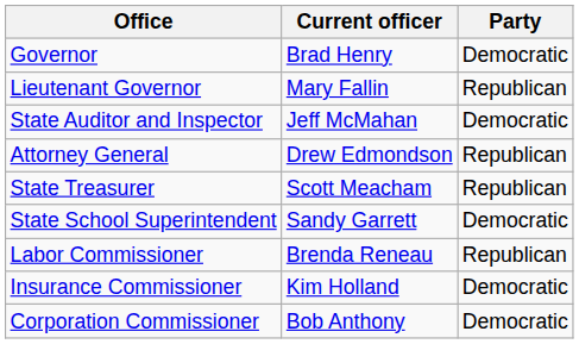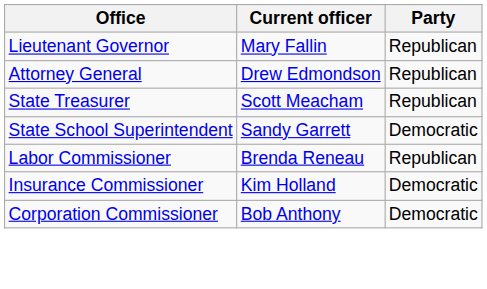 <table class=wikitable>
 <tr>
 <th>Office</th>
 <th>Current officer</th>
 <th>Party</th>
 </tr>
 <tr>
-<td><a href='#'>Governor</a></td>
-<td><a href='#'>Brad Henry</a></td>
-<td>Democratic</td>
-</tr>
-<tr>
 <td><a href='#'>Lieutenant Governor</a></td>
 <td><a href='#'>Mary Fallin</a></td>
 <td>Republican</td>
-</tr>
-<tr>
-<td><a href='#'>State Auditor and Inspector</a></td>
-<td><a href='#'>Jeff McMahan</a></td>
-<td>Democratic</td>
 </tr>
 <tr>
 <td><a href='#'>Attorney General</a></td>
 <td><a href='#'>Drew Edmondson</a></td>
 <td>Republican</td>
 </tr>
 <tr>
 <td><a href='#'>State Treasurer</a></td>
 <td><a href='#'>Scott Meacham</a></td>
 <td>Republican</td>
 </tr>
 <tr>
 <td><a href='#'>State School Superintendent</a></td>
 <td><a href='#'>Sandy Garrett</a></td>
 <td>Democratic</td>
 </tr>
 <tr>
 <td><a href='#'>Labor Commissioner</a></td>
 <td><a href='#'>Brenda Reneau</a></td>
 <td>Republican</td>
 </tr>
 <tr>
 <td><a href='#'>Insurance Commissioner</a></td>
 <td><a href='#'>Kim Holland</a></td>
 <td>Democratic</td>
 </tr>
 <tr>
 <td><a href='#'>Corporation Commissioner</a></td>
 <td><a href='#'>Bob Anthony</a></td>
 <td>Democratic</td>
 </tr>
 </table>
